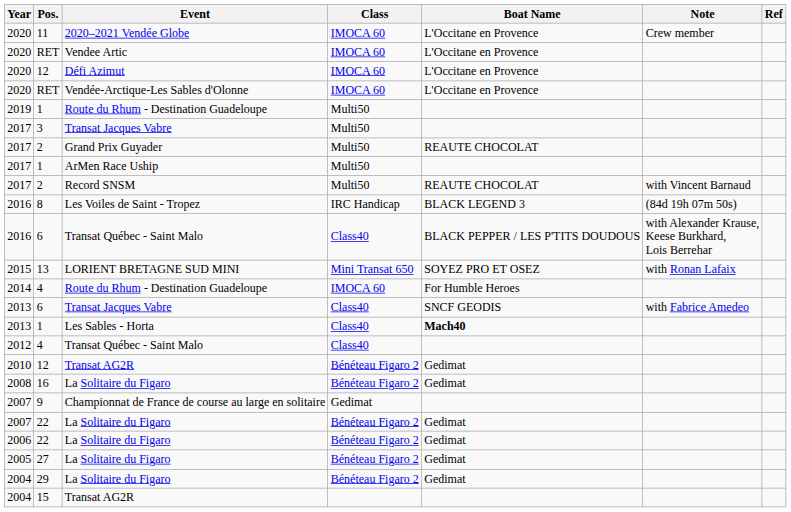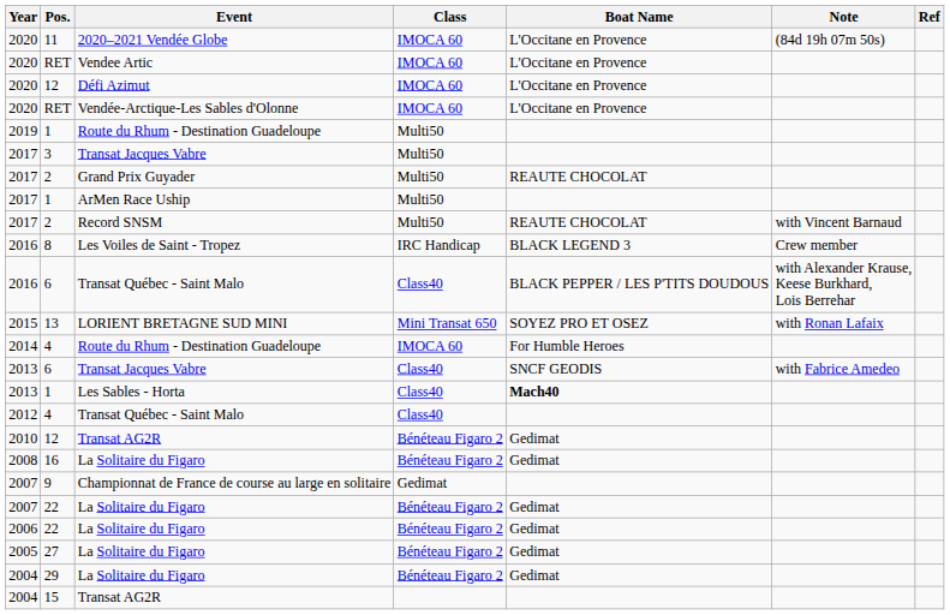 <table class="wikitable sortable">
 <tr>
 <th>Year</th>
 <th>Pos.</th>
 <th>Event</th>
 <th>Class</th>
 <th>Boat Name</th>
 <th>Note</th>
 <th>Ref</th>
 </tr>
 <tr>
 <td>2020</td>
 <td>11</td>
 <td><a href='#'>2020–2021 Vendée Globe</a></td>
 <td><a href='#'>IMOCA 60</a></td>
 <td>L'Occitane en Provence</td>
-<td>Crew member</td>
+<td>(84d 19h 07m 50s)</td>
 <td></td>
 </tr>
 <tr>
 <td>2020</td>
 <td>RET</td>
 <td>Vendee Artic</td>
 <td><a href='#'>IMOCA 60</a></td>
 <td>L'Occitane en Provence</td>
 <td></td>
 <td></td>
 </tr>
 <tr>
 <td>2020</td>
 <td>12</td>
 <td><a href='#'>Défi Azimut</a></td>
 <td><a href='#'>IMOCA 60</a></td>
 <td>L'Occitane en Provence</td>
 <td></td>
 <td></td>
 </tr>
 <tr>
 <td>2020</td>
 <td>RET</td>
 <td>Vendée-Arctique-Les Sables d'Olonne</td>
 <td><a href='#'>IMOCA 60</a></td>
 <td>L'Occitane en Provence</td>
 <td></td>
 <td></td>
 </tr>
 <tr>
 <td>2019</td>
 <td>1</td>
 <td><a href='#'>Route du Rhum</a> - Destination Guadeloupe</td>
 <td>Multi50</td>
 <td></td>
 <td></td>
 <td></td>
 </tr>
 <tr>
 <td>2017</td>
 <td>3</td>
 <td><a href='#'>Transat Jacques Vabre</a></td>
 <td>Multi50</td>
 <td></td>
 <td></td>
 <td></td>
 </tr>
 <tr>
 <td>2017</td>
 <td>2</td>
 <td>Grand Prix Guyader</td>
 <td>Multi50</td>
 <td>REAUTE CHOCOLAT</td>
 <td></td>
 <td></td>
 </tr>
 <tr>
 <td>2017</td>
 <td>1</td>
 <td>ArMen Race Uship</td>
 <td>Multi50</td>
 <td></td>
 <td></td>
 <td></td>
 </tr>
 <tr>
 <td>2017</td>
 <td>2</td>
 <td>Record SNSM</td>
 <td>Multi50</td>
 <td>REAUTE CHOCOLAT</td>
 <td>with Vincent Barnaud</td>
 <td></td>
 </tr>
 <tr>
 <td>2016</td>
 <td>8</td>
 <td>Les Voiles de Saint - Tropez</td>
 <td>IRC Handicap</td>
 <td>BLACK LEGEND 3</td>
-<td>(84d 19h 07m 50s)</td>
+<td>Crew member</td>
 <td></td>
 </tr>
 <tr>
 <td>2016</td>
 <td>6</td>
 <td>Transat Québec - Saint Malo</td>
 <td><a href='#'>Class40</a></td>
 <td>BLACK PEPPER / LES P'TITS DOUDOUS</td>
 <td>with Alexander Krause,<br>Keese Burkhard,<br>Lois Berrehar</td>
 <td></td>
 </tr>
 <tr>
 <td>2015</td>
 <td>13</td>
 <td>LORIENT BRETAGNE SUD MINI</td>
 <td><a href='#'>Mini Transat 650</a></td>
 <td>SOYEZ PRO ET OSEZ</td>
 <td>with <a href='#'>Ronan Lafaix</a></td>
 <td></td>
 </tr>
 <tr>
 <td>2014</td>
 <td>4</td>
 <td><a href='#'>Route du Rhum</a> - Destination Guadeloupe</td>
 <td><a href='#'>IMOCA 60</a></td>
 <td>For Humble Heroes</td>
 <td></td>
 <td></td>
 </tr>
 <tr>
 <td>2013</td>
 <td>6</td>
 <td><a href='#'>Transat Jacques Vabre</a></td>
 <td><a href='#'>Class40</a></td>
 <td>SNCF GEODIS</td>
 <td>with <a href='#'>Fabrice Amedeo</a></td>
 <td></td>
 </tr>
 <tr>
 <td>2013</td>
 <td>1</td>
 <td>Les Sables - Horta</td>
 <td><a href='#'>Class40</a></td>
 <td><strong>Mach40</strong></td>
 <td></td>
 <td></td>
 </tr>
 <tr>
 <td>2012</td>
 <td>4</td>
 <td>Transat Québec - Saint Malo</td>
 <td><a href='#'>Class40</a></td>
 <td></td>
 <td></td>
 <td></td>
 </tr>
 <tr>
 <td>2010</td>
 <td>12</td>
 <td><a href='#'>Transat AG2R</a></td>
 <td><a href='#'>Bénéteau Figaro 2</a></td>
 <td>Gedimat</td>
 <td></td>
 <td></td>
 </tr>
 <tr>
 <td>2008</td>
 <td>16</td>
 <td>La <a href='#'>Solitaire du Figaro</a></td>
 <td><a href='#'>Bénéteau Figaro 2</a></td>
 <td>Gedimat</td>
 <td></td>
 <td></td>
 </tr>
 <tr>
 <td>2007</td>
 <td>9</td>
 <td>Championnat de France de course au large en solitaire</td>
 <td>Gedimat</td>
 <td></td>
 <td></td>
 <td></td>
 </tr>
 <tr>
 <td>2007</td>
 <td>22</td>
 <td>La <a href='#'>Solitaire du Figaro</a></td>
 <td><a href='#'>Bénéteau Figaro 2</a></td>
 <td>Gedimat</td>
 <td></td>
 <td></td>
 </tr>
 <tr>
 <td>2006</td>
 <td>22</td>
 <td>La <a href='#'>Solitaire du Figaro</a></td>
 <td><a href='#'>Bénéteau Figaro 2</a></td>
 <td>Gedimat</td>
 <td></td>
 <td></td>
 </tr>
 <tr>
 <td>2005</td>
 <td>27</td>
 <td>La <a href='#'>Solitaire du Figaro</a></td>
 <td><a href='#'>Bénéteau Figaro 2</a></td>
 <td>Gedimat</td>
 <td></td>
 <td></td>
 </tr>
 <tr>
 <td>2004</td>
 <td>29</td>
 <td>La <a href='#'>Solitaire du Figaro</a></td>
 <td><a href='#'>Bénéteau Figaro 2</a></td>
 <td>Gedimat</td>
 <td></td>
 <td></td>
 </tr>
 <tr>
 <td>2004</td>
 <td>15</td>
 <td>Transat AG2R</td>
 <td></td>
 <td></td>
 <td></td>
 <td></td>
 </tr>
 </table>
